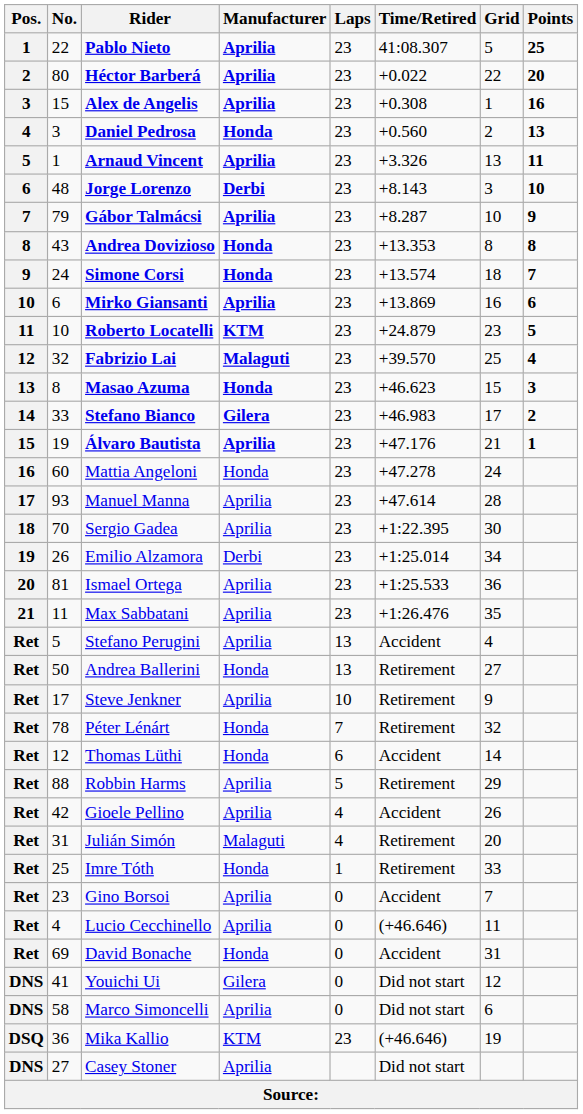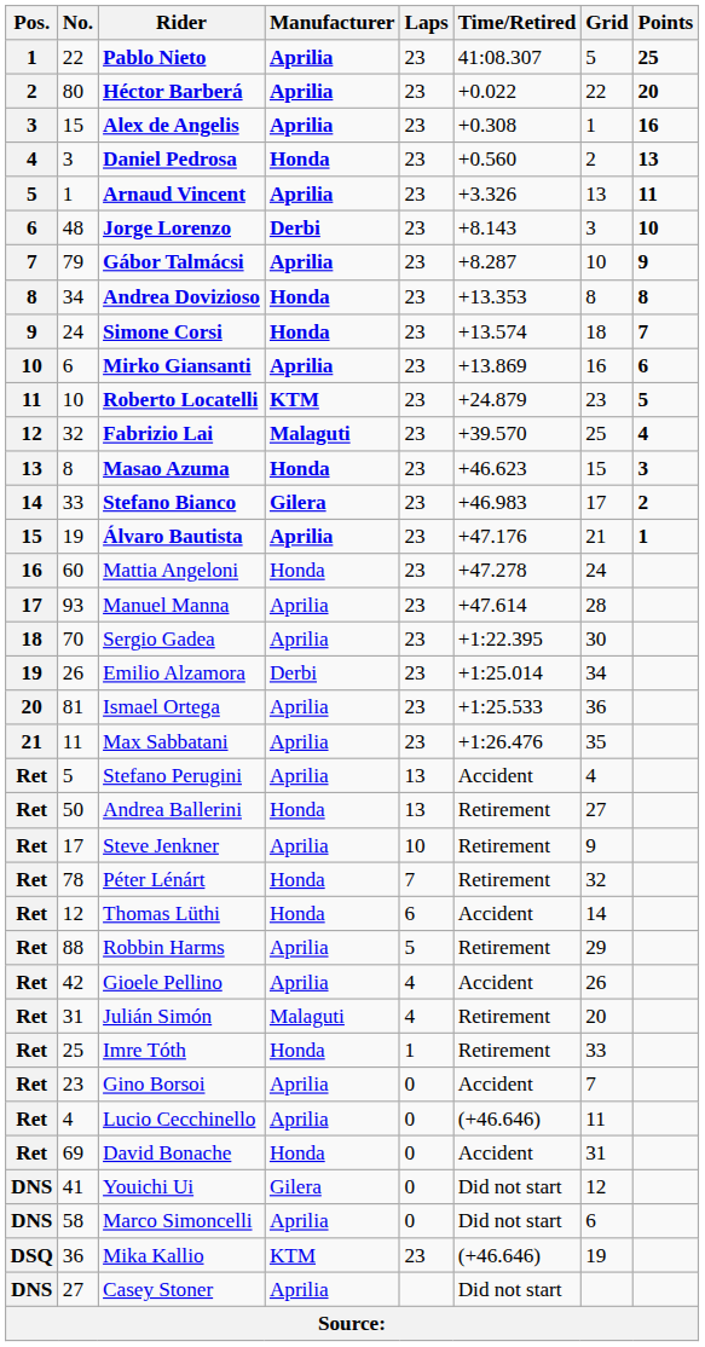 <table class="wikitable" style="font-size: 95%;">
 <tr>
 <th>Pos.</th>
 <th>No.</th>
 <th>Rider</th>
 <th>Manufacturer</th>
 <th>Laps</th>
 <th>Time/Retired</th>
 <th>Grid</th>
 <th>Points</th>
 </tr>
 <tr>
 <th>1</th>
 <td>22</td>
 <td> <strong><a href='#'>Pablo Nieto</a></strong></td>
 <td><strong><a href='#'>Aprilia</a></strong></td>
 <td>23</td>
 <td>41:08.307</td>
 <td>5</td>
 <td><strong>25</strong></td>
 </tr>
 <tr>
 <th>2</th>
 <td>80</td>
 <td> <strong><a href='#'>Héctor Barberá</a></strong></td>
 <td><strong><a href='#'>Aprilia</a></strong></td>
 <td>23</td>
 <td>+0.022</td>
 <td>22</td>
 <td><strong>20</strong></td>
 </tr>
 <tr>
 <th>3</th>
 <td>15</td>
 <td> <strong><a href='#'>Alex de Angelis</a></strong></td>
 <td><strong><a href='#'>Aprilia</a></strong></td>
 <td>23</td>
 <td>+0.308</td>
 <td>1</td>
 <td><strong>16</strong></td>
 </tr>
 <tr>
 <th>4</th>
 <td>3</td>
 <td> <strong><a href='#'>Daniel Pedrosa</a></strong></td>
 <td><strong><a href='#'>Honda</a></strong></td>
 <td>23</td>
 <td>+0.560</td>
 <td>2</td>
 <td><strong>13</strong></td>
 </tr>
 <tr>
 <th>5</th>
 <td>1</td>
 <td> <strong><a href='#'>Arnaud Vincent</a></strong></td>
 <td><strong><a href='#'>Aprilia</a></strong></td>
 <td>23</td>
 <td>+3.326</td>
 <td>13</td>
 <td><strong>11</strong></td>
 </tr>
 <tr>
 <th>6</th>
 <td>48</td>
 <td> <strong><a href='#'>Jorge Lorenzo</a></strong></td>
 <td><strong><a href='#'>Derbi</a></strong></td>
 <td>23</td>
 <td>+8.143</td>
 <td>3</td>
 <td><strong>10</strong></td>
 </tr>
 <tr>
 <th>7</th>
 <td>79</td>
 <td> <strong><a href='#'>Gábor Talmácsi</a></strong></td>
 <td><strong><a href='#'>Aprilia</a></strong></td>
 <td>23</td>
 <td>+8.287</td>
 <td>10</td>
 <td><strong>9</strong></td>
 </tr>
 <tr>
 <th>8</th>
-<td>43</td>
+<td>34</td>
 <td> <strong><a href='#'>Andrea Dovizioso</a></strong></td>
 <td><strong><a href='#'>Honda</a></strong></td>
 <td>23</td>
 <td>+13.353</td>
 <td>8</td>
 <td><strong>8</strong></td>
 </tr>
 <tr>
 <th>9</th>
 <td>24</td>
 <td> <strong><a href='#'>Simone Corsi</a></strong></td>
 <td><strong><a href='#'>Honda</a></strong></td>
 <td>23</td>
 <td>+13.574</td>
 <td>18</td>
 <td><strong>7</strong></td>
 </tr>
 <tr>
 <th>10</th>
 <td>6</td>
 <td> <strong><a href='#'>Mirko Giansanti</a></strong></td>
 <td><strong><a href='#'>Aprilia</a></strong></td>
 <td>23</td>
 <td>+13.869</td>
 <td>16</td>
 <td><strong>6</strong></td>
 </tr>
 <tr>
 <th>11</th>
 <td>10</td>
 <td> <strong><a href='#'>Roberto Locatelli</a></strong></td>
 <td><strong><a href='#'>KTM</a></strong></td>
 <td>23</td>
 <td>+24.879</td>
 <td>23</td>
 <td><strong>5</strong></td>
 </tr>
 <tr>
 <th>12</th>
 <td>32</td>
 <td> <strong><a href='#'>Fabrizio Lai</a></strong></td>
 <td><strong><a href='#'>Malaguti</a></strong></td>
 <td>23</td>
 <td>+39.570</td>
 <td>25</td>
 <td><strong>4</strong></td>
 </tr>
 <tr>
 <th>13</th>
 <td>8</td>
 <td> <strong><a href='#'>Masao Azuma</a></strong></td>
 <td><strong><a href='#'>Honda</a></strong></td>
 <td>23</td>
 <td>+46.623</td>
 <td>15</td>
 <td><strong>3</strong></td>
 </tr>
 <tr>
 <th>14</th>
 <td>33</td>
 <td> <strong><a href='#'>Stefano Bianco</a></strong></td>
 <td><strong><a href='#'>Gilera</a></strong></td>
 <td>23</td>
 <td>+46.983</td>
 <td>17</td>
 <td><strong>2</strong></td>
 </tr>
 <tr>
 <th>15</th>
 <td>19</td>
 <td> <strong><a href='#'>Álvaro Bautista</a></strong></td>
 <td><strong><a href='#'>Aprilia</a></strong></td>
 <td>23</td>
 <td>+47.176</td>
 <td>21</td>
 <td><strong>1</strong></td>
 </tr>
 <tr>
 <th>16</th>
 <td>60</td>
 <td> <a href='#'>Mattia Angeloni</a></td>
 <td><a href='#'>Honda</a></td>
 <td>23</td>
 <td>+47.278</td>
 <td>24</td>
 <td></td>
 </tr>
 <tr>
 <th>17</th>
 <td>93</td>
 <td> <a href='#'>Manuel Manna</a></td>
 <td><a href='#'>Aprilia</a></td>
 <td>23</td>
 <td>+47.614</td>
 <td>28</td>
 <td></td>
 </tr>
 <tr>
 <th>18</th>
 <td>70</td>
 <td> <a href='#'>Sergio Gadea</a></td>
 <td><a href='#'>Aprilia</a></td>
 <td>23</td>
 <td>+1:22.395</td>
 <td>30</td>
 <td></td>
 </tr>
 <tr>
 <th>19</th>
 <td>26</td>
 <td> <a href='#'>Emilio Alzamora</a></td>
 <td><a href='#'>Derbi</a></td>
 <td>23</td>
 <td>+1:25.014</td>
 <td>34</td>
 <td></td>
 </tr>
 <tr>
 <th>20</th>
 <td>81</td>
 <td> <a href='#'>Ismael Ortega</a></td>
 <td><a href='#'>Aprilia</a></td>
 <td>23</td>
 <td>+1:25.533</td>
 <td>36</td>
 <td></td>
 </tr>
 <tr>
 <th>21</th>
 <td>11</td>
 <td> <a href='#'>Max Sabbatani</a></td>
 <td><a href='#'>Aprilia</a></td>
 <td>23</td>
 <td>+1:26.476</td>
 <td>35</td>
 <td></td>
 </tr>
 <tr>
 <th>Ret</th>
 <td>5</td>
 <td> <a href='#'>Stefano Perugini</a></td>
 <td><a href='#'>Aprilia</a></td>
 <td>13</td>
 <td>Accident</td>
 <td>4</td>
 <td></td>
 </tr>
 <tr>
 <th>Ret</th>
 <td>50</td>
 <td> <a href='#'>Andrea Ballerini</a></td>
 <td><a href='#'>Honda</a></td>
 <td>13</td>
 <td>Retirement</td>
 <td>27</td>
 <td></td>
 </tr>
 <tr>
 <th>Ret</th>
 <td>17</td>
 <td> <a href='#'>Steve Jenkner</a></td>
 <td><a href='#'>Aprilia</a></td>
 <td>10</td>
 <td>Retirement</td>
 <td>9</td>
 <td></td>
 </tr>
 <tr>
 <th>Ret</th>
 <td>78</td>
 <td> <a href='#'>Péter Lénárt</a></td>
 <td><a href='#'>Honda</a></td>
 <td>7</td>
 <td>Retirement</td>
 <td>32</td>
 <td></td>
 </tr>
 <tr>
 <th>Ret</th>
 <td>12</td>
 <td> <a href='#'>Thomas Lüthi</a></td>
 <td><a href='#'>Honda</a></td>
 <td>6</td>
 <td>Accident</td>
 <td>14</td>
 <td></td>
 </tr>
 <tr>
 <th>Ret</th>
 <td>88</td>
 <td> <a href='#'>Robbin Harms</a></td>
 <td><a href='#'>Aprilia</a></td>
 <td>5</td>
 <td>Retirement</td>
 <td>29</td>
 <td></td>
 </tr>
 <tr>
 <th>Ret</th>
 <td>42</td>
 <td> <a href='#'>Gioele Pellino</a></td>
 <td><a href='#'>Aprilia</a></td>
 <td>4</td>
 <td>Accident</td>
 <td>26</td>
 <td></td>
 </tr>
 <tr>
 <th>Ret</th>
 <td>31</td>
 <td> <a href='#'>Julián Simón</a></td>
 <td><a href='#'>Malaguti</a></td>
 <td>4</td>
 <td>Retirement</td>
 <td>20</td>
 <td></td>
 </tr>
 <tr>
 <th>Ret</th>
 <td>25</td>
 <td> <a href='#'>Imre Tóth</a></td>
 <td><a href='#'>Honda</a></td>
 <td>1</td>
 <td>Retirement</td>
 <td>33</td>
 <td></td>
 </tr>
 <tr>
 <th>Ret</th>
 <td>23</td>
 <td> <a href='#'>Gino Borsoi</a></td>
 <td><a href='#'>Aprilia</a></td>
 <td>0</td>
 <td>Accident</td>
 <td>7</td>
 <td></td>
 </tr>
 <tr>
 <th>Ret</th>
 <td>4</td>
 <td> <a href='#'>Lucio Cecchinello</a></td>
 <td><a href='#'>Aprilia</a></td>
 <td>0</td>
 <td>(+46.646)</td>
 <td>11</td>
 <td></td>
 </tr>
 <tr>
 <th>Ret</th>
 <td>69</td>
 <td> <a href='#'>David Bonache</a></td>
 <td><a href='#'>Honda</a></td>
 <td>0</td>
 <td>Accident</td>
 <td>31</td>
 <td></td>
 </tr>
 <tr>
 <th>DNS</th>
 <td>41</td>
 <td> <a href='#'>Youichi Ui</a></td>
 <td><a href='#'>Gilera</a></td>
 <td>0</td>
 <td>Did not start</td>
 <td>12</td>
 <td></td>
 </tr>
 <tr>
 <th>DNS</th>
 <td>58</td>
 <td> <a href='#'>Marco Simoncelli</a></td>
 <td><a href='#'>Aprilia</a></td>
 <td>0</td>
 <td>Did not start</td>
 <td>6</td>
 <td></td>
 </tr>
 <tr>
 <th>DSQ</th>
 <td>36</td>
 <td> <a href='#'>Mika Kallio</a></td>
 <td><a href='#'>KTM</a></td>
 <td>23</td>
 <td>(+46.646)</td>
 <td>19</td>
 <td></td>
 </tr>
 <tr>
 <th>DNS</th>
 <td>27</td>
 <td> <a href='#'>Casey Stoner</a></td>
 <td><a href='#'>Aprilia</a></td>
 <td></td>
 <td>Did not start</td>
 <td></td>
 <td></td>
 </tr>
 <tr>
 <th colspan=8>Source: </th>
 </tr>
 </table>
